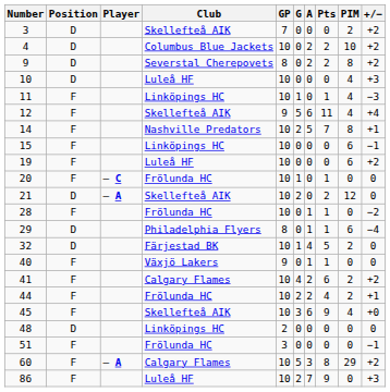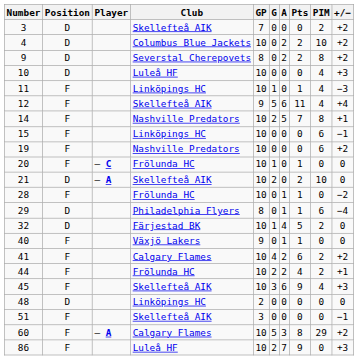 <table class="wikitable sortable" style="text-align: center; border: 1px solid; border-spacing=0;">
 <tr>
 <th>Number</th>
 <th>Position</th>
 <th>Player</th>
 <th>Club</th>
 <th>GP</th>
 <th>G</th>
 <th>A</th>
 <th>Pts</th>
 <th>PIM</th>
 <th>+/−</th>
 </tr>
 <tr>
 <td>3</td>
 <td>D</td>
 <td align=left></td>
 <td align=left> <a href='#'>Skellefteå AIK</a></td>
 <td>7</td>
 <td>0</td>
 <td>0</td>
 <td>0</td>
 <td>2</td>
 <td>+2</td>
 </tr>
 <tr>
 <td>4</td>
 <td>D</td>
 <td align=left></td>
 <td align=left> <a href='#'>Columbus Blue Jackets</a></td>
 <td>10</td>
 <td>0</td>
 <td>2</td>
 <td>2</td>
 <td>10</td>
 <td>+2</td>
 </tr>
 <tr>
 <td>9</td>
 <td>D</td>
 <td align=left></td>
 <td align=left> <a href='#'>Severstal Cherepovets</a></td>
 <td>8</td>
 <td>0</td>
 <td>2</td>
 <td>2</td>
 <td>8</td>
 <td>+2</td>
 </tr>
 <tr>
 <td>10</td>
 <td>D</td>
 <td align=left></td>
 <td align=left> <a href='#'>Luleå HF</a></td>
 <td>10</td>
 <td>0</td>
 <td>0</td>
 <td>0</td>
 <td>4</td>
 <td>+3</td>
 </tr>
 <tr>
 <td>11</td>
 <td>F</td>
 <td align=left></td>
 <td align=left> <a href='#'>Linköpings HC</a></td>
 <td>10</td>
 <td>1</td>
 <td>0</td>
 <td>1</td>
 <td>4</td>
 <td>−3</td>
 </tr>
 <tr>
 <td>12</td>
 <td>F</td>
 <td align=left></td>
 <td align=left> <a href='#'>Skellefteå AIK</a></td>
 <td>9</td>
 <td>5</td>
 <td>6</td>
 <td>11</td>
 <td>4</td>
 <td>+4</td>
 </tr>
 <tr>
 <td>14</td>
 <td>F</td>
 <td align=left></td>
 <td align=left> <a href='#'>Nashville Predators</a></td>
 <td>10</td>
 <td>2</td>
 <td>5</td>
 <td>7</td>
 <td>8</td>
 <td>+1</td>
 </tr>
 <tr>
 <td>15</td>
 <td>F</td>
 <td align=left></td>
 <td align=left> <a href='#'>Linköpings HC</a></td>
 <td>10</td>
 <td>0</td>
 <td>0</td>
 <td>0</td>
 <td>6</td>
 <td>−1</td>
 </tr>
 <tr>
 <td>19</td>
 <td>F</td>
 <td align=left></td>
-<td align=left> <a href='#'>Luleå HF</a></td>
+<td align=left> <a href='#'>Nashville Predators</a></td>
 <td>10</td>
 <td>0</td>
 <td>0</td>
 <td>0</td>
 <td>6</td>
 <td>+2</td>
 </tr>
 <tr>
 <td>20</td>
 <td>F</td>
 <td align=left> – <strong><a href='#'>C</a></strong></td>
 <td align=left> <a href='#'>Frölunda HC</a></td>
 <td>10</td>
 <td>1</td>
 <td>0</td>
 <td>1</td>
 <td>0</td>
 <td>0</td>
 </tr>
 <tr>
 <td>21</td>
 <td>D</td>
 <td align=left> – <strong><a href='#'>A</a></strong></td>
 <td align=left> <a href='#'>Skellefteå AIK</a></td>
 <td>10</td>
 <td>2</td>
 <td>0</td>
 <td>2</td>
-<td>12</td>
+<td>10</td>
 <td>0</td>
 </tr>
 <tr>
 <td>28</td>
 <td>F</td>
 <td align=left></td>
 <td align=left> <a href='#'>Frölunda HC</a></td>
 <td>10</td>
 <td>0</td>
 <td>1</td>
 <td>1</td>
 <td>0</td>
 <td>−2</td>
 </tr>
 <tr>
 <td>29</td>
 <td>D</td>
 <td align=left></td>
 <td align=left> <a href='#'>Philadelphia Flyers</a></td>
 <td>8</td>
 <td>0</td>
 <td>1</td>
 <td>1</td>
 <td>6</td>
 <td>−4</td>
 </tr>
 <tr>
 <td>32</td>
 <td>D</td>
 <td align=left></td>
 <td align=left> <a href='#'>Färjestad BK</a></td>
 <td>10</td>
 <td>1</td>
 <td>4</td>
 <td>5</td>
 <td>2</td>
 <td>0</td>
 </tr>
 <tr>
 <td>40</td>
 <td>F</td>
 <td align=left></td>
 <td align=left> <a href='#'>Växjö Lakers</a></td>
 <td>9</td>
 <td>0</td>
 <td>1</td>
 <td>1</td>
 <td>0</td>
 <td>0</td>
 </tr>
 <tr>
 <td>41</td>
 <td>F</td>
 <td align=left></td>
 <td align=left> <a href='#'>Calgary Flames</a></td>
 <td>10</td>
 <td>4</td>
 <td>2</td>
 <td>6</td>
 <td>2</td>
 <td>+2</td>
 </tr>
 <tr>
 <td>44</td>
 <td>F</td>
 <td align=left></td>
 <td align=left> <a href='#'>Frölunda HC</a></td>
 <td>10</td>
 <td>2</td>
 <td>2</td>
 <td>4</td>
 <td>2</td>
 <td>+1</td>
 </tr>
 <tr>
 <td>45</td>
 <td>F</td>
 <td align=left></td>
 <td align=left> <a href='#'>Skellefteå AIK</a></td>
 <td>10</td>
 <td>3</td>
 <td>6</td>
 <td>9</td>
 <td>4</td>
-<td>+0</td>
+<td>+3</td>
 </tr>
 <tr>
 <td>48</td>
 <td>D</td>
 <td align=left></td>
 <td align=left> <a href='#'>Linköpings HC</a></td>
 <td>2</td>
 <td>0</td>
 <td>0</td>
 <td>0</td>
 <td>0</td>
 <td>0</td>
 </tr>
 <tr>
 <td>51</td>
 <td>F</td>
 <td align=left></td>
-<td align=left> <a href='#'>Frölunda HC</a></td>
+<td align=left> <a href='#'>Skellefteå AIK</a></td>
 <td>3</td>
 <td>0</td>
 <td>0</td>
 <td>0</td>
 <td>0</td>
 <td>−1</td>
 </tr>
 <tr>
 <td>60</td>
 <td>F</td>
 <td align=left> – <strong><a href='#'>A</a></strong></td>
 <td align=left> <a href='#'>Calgary Flames</a></td>
 <td>10</td>
 <td>5</td>
 <td>3</td>
 <td>8</td>
 <td>29</td>
 <td>+2</td>
 </tr>
 <tr>
 <td>86</td>
 <td>F</td>
 <td align=left></td>
 <td align=left> <a href='#'>Luleå HF</a></td>
 <td>10</td>
 <td>2</td>
 <td>7</td>
 <td>9</td>
 <td>0</td>
 <td>+3</td>
 </tr>
 </table>
